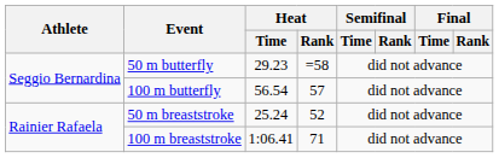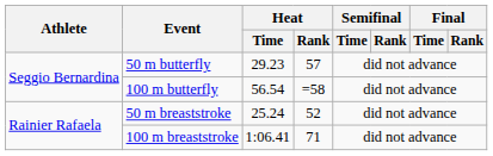 <table class="wikitable" style="text-align:center; font-size:90%">
 <tr>
 <th rowspan="2">Athlete</th>
 <th rowspan="2">Event</th>
 <th colspan="2">Heat</th>
 <th colspan="2">Semifinal</th>
 <th colspan="2">Final</th>
 </tr>
 <tr style="font-size:95%">
 <th>Time</th>
 <th>Rank</th>
 <th>Time</th>
 <th>Rank</th>
 <th>Time</th>
 <th>Rank</th>
 </tr>
 <tr>
 <td align=left rowspan=2><a href='#'>Seggio Bernardina</a></td>
 <td align=left><a href='#'>50 m butterfly</a></td>
 <td>29.23</td>
-<td>=58</td>
+<td>57</td>
 <td colspan=4>did not advance</td>
 </tr>
 <tr>
 <td align=left><a href='#'>100 m butterfly</a></td>
 <td>56.54</td>
-<td>57</td>
+<td>=58</td>
 <td colspan=4>did not advance</td>
 </tr>
 <tr>
 <td align=left rowspan=2><a href='#'>Rainier Rafaela</a></td>
 <td align=left><a href='#'>50 m breaststroke</a></td>
 <td>25.24</td>
 <td>52</td>
 <td colspan=4>did not advance</td>
 </tr>
 <tr>
 <td align=left><a href='#'>100 m breaststroke</a></td>
 <td>1:06.41</td>
 <td>71</td>
 <td colspan=4>did not advance</td>
 </tr>
 </table>
